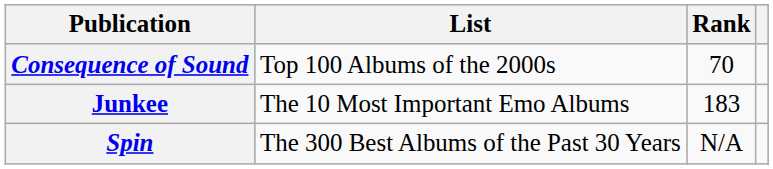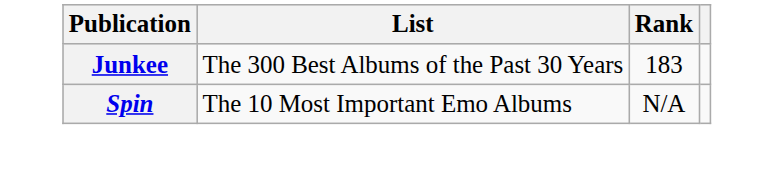 <table class="wikitable mw-collapsible sortable plainrowheaders" style="margin-left: auto; margin-right: auto; border: none;">
 <tr>
 <th scope="col">Publication</th>
 <th scope="col" class="unsortable">List</th>
 <th scope="col" data-sort-type="number">Rank</th>
 <th scope="col" class="unsortable"></th>
 </tr>
 <tr>
-<th scope="row"><em><a href='#'>Consequence of Sound</a></em></th>
-<td>Top 100 Albums of the 2000s</td>
-<td style="text-align:center;">70</td>
-<td></td>
-</tr>
-<tr>
 <th scope="row"><a href='#'>Junkee</a></th>
-<td>The 10 Most Important Emo Albums</td>
+<td>The 300 Best Albums of the Past 30 Years</td>
 <td style="text-align:center;">183</td>
 <td></td>
 </tr>
 <tr>
 <th scope="row"><em><a href='#'>Spin</a></em></th>
-<td>The 300 Best Albums of the Past 30 Years</td>
+<td>The 10 Most Important Emo Albums</td>
 <td style="text-align:center;">N/A</td>
 <td></td>
 </tr>
 </table>
